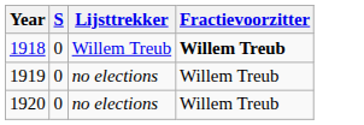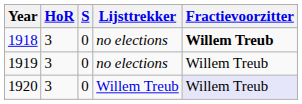 <table class="wikitable sortable">
 <tr>
 <th>Year</th>
+<th><a href='#'>HoR</a></th>
 <th><a href='#'>S</a></th>
 <th><a href='#'>Lijsttrekker</a></th>
 <th><a href='#'>Fractievoorzitter</a></th>
 </tr>
 <tr>
 <td><a href='#'>1918</a></td>
+<td>3</td>
 <td>0</td>
-<td><a href='#'>Willem Treub</a></td>
+<td><em>no elections</em></td>
 <td><strong>Willem Treub</strong></td>
 </tr>
 <tr>
 <td>1919</td>
+<td>3</td>
 <td>0</td>
 <td><em>no elections</em></td>
 <td>Willem Treub</td>
 </tr>
 <tr>
 <td>1920</td>
+<td>3</td>
 <td>0</td>
-<td><em>no elections</em></td>
-<td>Willem Treub</td>
+<td><a href='#'>Willem Treub</a></td>
+<td style="background: lavender;">Willem Treub</td>
 </tr>
 </table>
